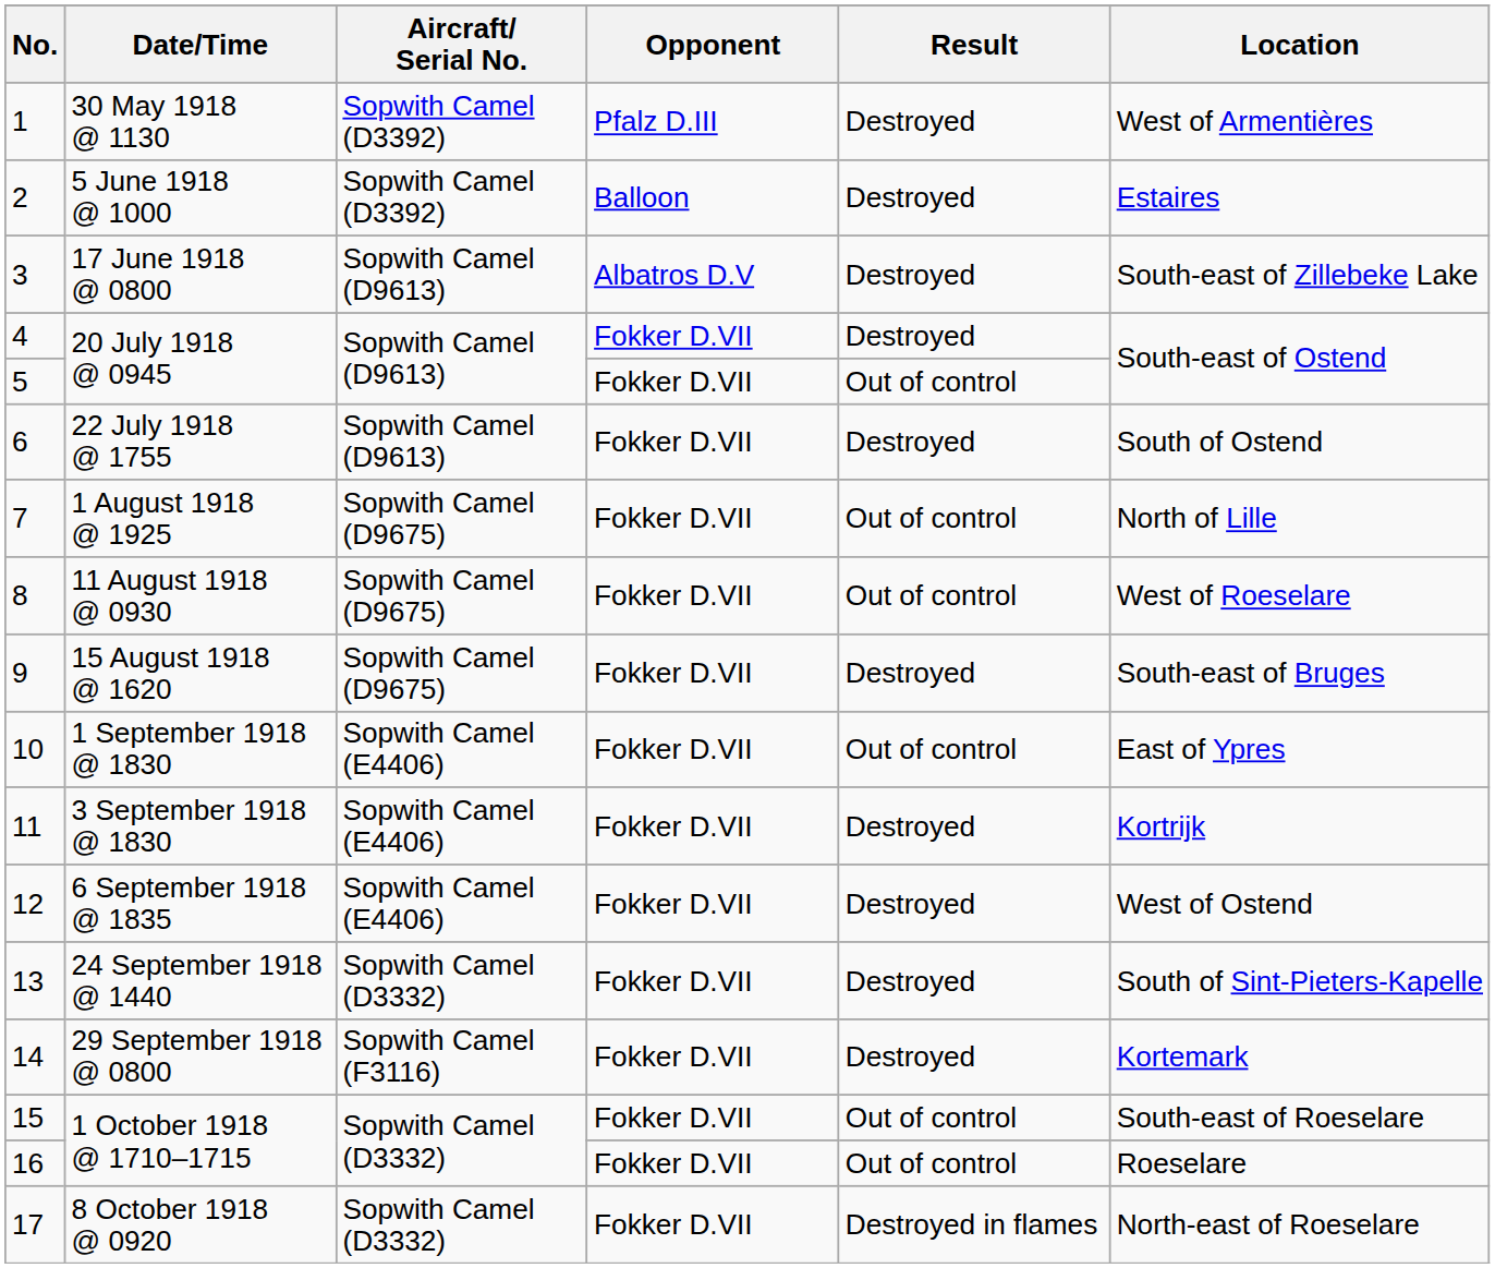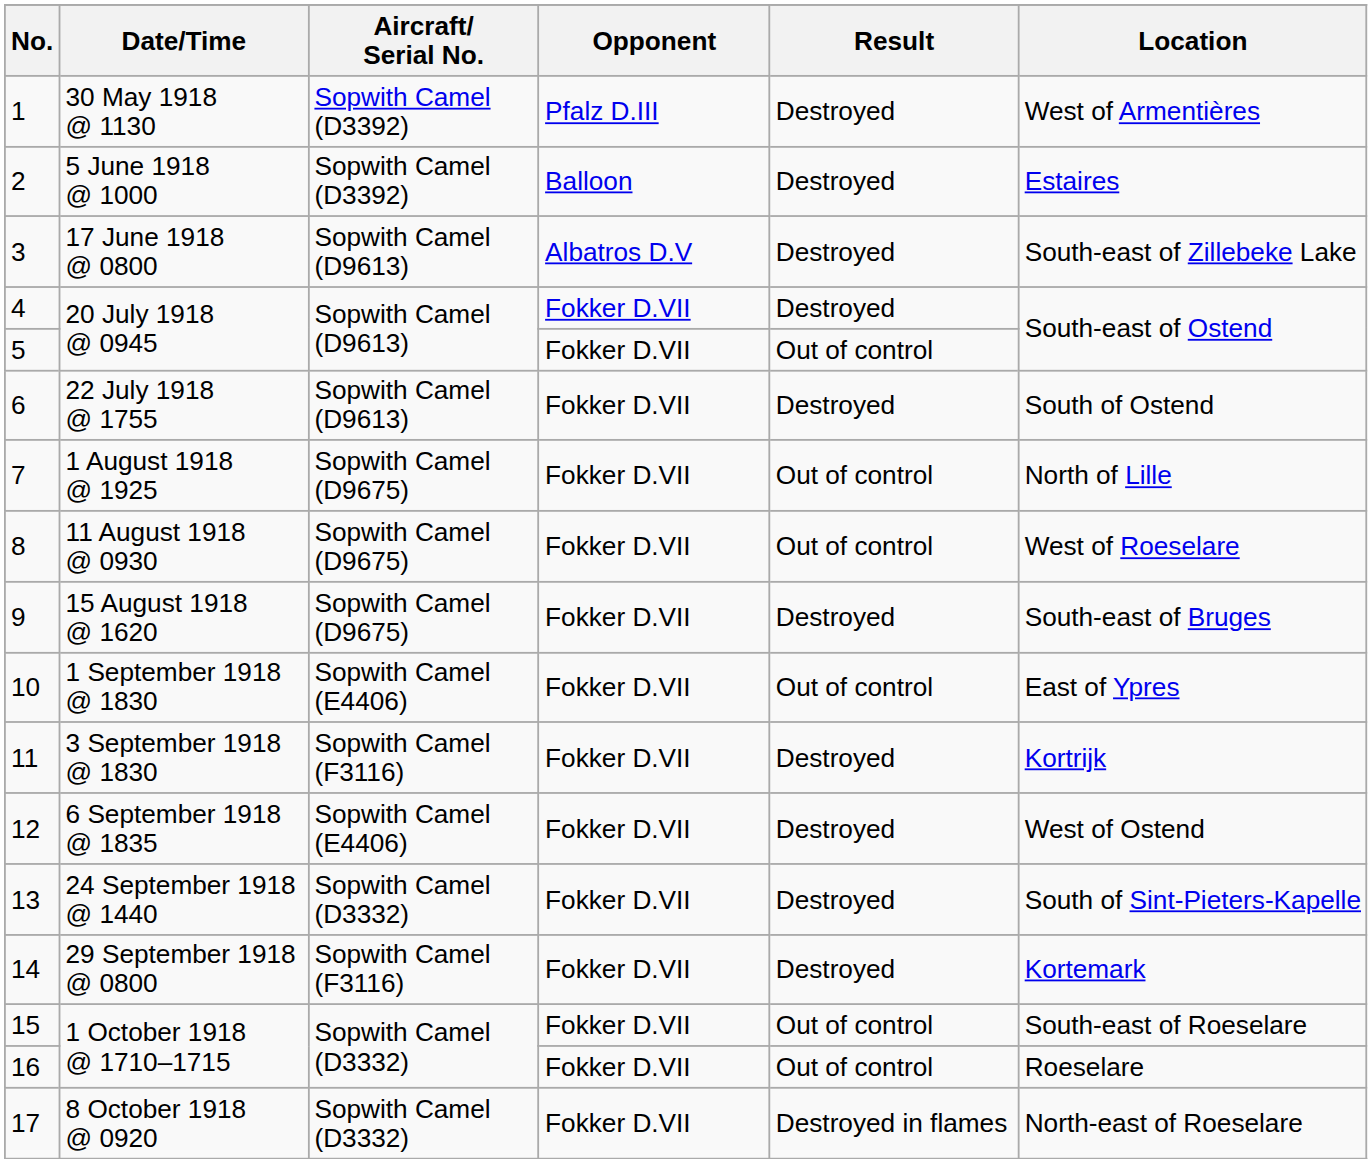 <table class="wikitable" style="font-size:90%;">
 <tr>
 </tr>
 <tr>
 <th>No.</th>
 <th width="130">Date/Time</th>
 <th width="120">Aircraft/<br>Serial No.</th>
 <th width="120">Opponent</th>
 <th width="130">Result</th>
 <th>Location</th>
 </tr>
 <tr>
 <td>1</td>
 <td>30 May 1918<br>@ 1130</td>
 <td><a href='#'>Sopwith Camel</a><br>(D3392)</td>
 <td><a href='#'>Pfalz D.III</a></td>
 <td>Destroyed</td>
 <td>West of <a href='#'>Armentières</a></td>
 </tr>
 <tr>
 <td>2</td>
 <td>5 June 1918<br>@ 1000</td>
 <td>Sopwith Camel<br>(D3392)</td>
 <td><a href='#'>Balloon</a></td>
 <td>Destroyed</td>
 <td><a href='#'>Estaires</a></td>
 </tr>
 <tr>
 <td>3</td>
 <td>17 June 1918<br>@ 0800</td>
 <td>Sopwith Camel<br>(D9613)</td>
 <td><a href='#'>Albatros D.V</a></td>
 <td>Destroyed</td>
 <td>South-east of <a href='#'>Zillebeke</a> Lake</td>
 </tr>
 <tr>
 <td>4</td>
 <td rowspan="2">20 July 1918<br>@ 0945</td>
 <td rowspan="2">Sopwith Camel<br>(D9613)</td>
 <td><a href='#'>Fokker D.VII</a></td>
 <td>Destroyed</td>
 <td rowspan="2">South-east of <a href='#'>Ostend</a></td>
 </tr>
 <tr>
 <td>5</td>
 <td>Fokker D.VII</td>
 <td>Out of control</td>
 </tr>
 <tr>
 <td>6</td>
 <td>22 July 1918<br>@ 1755</td>
 <td>Sopwith Camel<br>(D9613)</td>
 <td>Fokker D.VII</td>
 <td>Destroyed</td>
 <td>South of Ostend</td>
 </tr>
 <tr>
 <td>7</td>
 <td>1 August 1918<br>@ 1925</td>
 <td>Sopwith Camel<br>(D9675)</td>
 <td>Fokker D.VII</td>
 <td>Out of control</td>
 <td>North of <a href='#'>Lille</a></td>
 </tr>
 <tr>
 <td>8</td>
 <td>11 August 1918<br>@ 0930</td>
 <td>Sopwith Camel<br>(D9675)</td>
 <td>Fokker D.VII</td>
 <td>Out of control</td>
 <td>West of <a href='#'>Roeselare</a></td>
 </tr>
 <tr>
 <td>9</td>
 <td>15 August 1918<br>@ 1620</td>
 <td>Sopwith Camel<br>(D9675)</td>
 <td>Fokker D.VII</td>
 <td>Destroyed</td>
 <td>South-east of <a href='#'>Bruges</a></td>
 </tr>
 <tr>
 <td>10</td>
 <td>1 September 1918<br>@ 1830</td>
 <td>Sopwith Camel<br>(E4406)</td>
 <td>Fokker D.VII</td>
 <td>Out of control</td>
 <td>East of <a href='#'>Ypres</a></td>
 </tr>
 <tr>
 <td>11</td>
 <td>3 September 1918<br>@ 1830</td>
-<td>Sopwith Camel<br>(E4406)</td>
+<td>Sopwith Camel<br>(F3116)</td>
 <td>Fokker D.VII</td>
 <td>Destroyed</td>
 <td><a href='#'>Kortrijk</a></td>
 </tr>
 <tr>
 <td>12</td>
 <td>6 September 1918<br>@ 1835</td>
 <td>Sopwith Camel<br>(E4406)</td>
 <td>Fokker D.VII</td>
 <td>Destroyed</td>
 <td>West of Ostend</td>
 </tr>
 <tr>
 <td>13</td>
 <td>24 September 1918<br>@ 1440</td>
 <td>Sopwith Camel<br>(D3332)</td>
 <td>Fokker D.VII</td>
 <td>Destroyed</td>
 <td>South of <a href='#'>Sint-Pieters-Kapelle</a></td>
 </tr>
 <tr>
 <td>14</td>
 <td>29 September 1918<br>@ 0800</td>
 <td>Sopwith Camel<br>(F3116)</td>
 <td>Fokker D.VII</td>
 <td>Destroyed</td>
 <td><a href='#'>Kortemark</a></td>
 </tr>
 <tr>
 <td>15</td>
 <td rowspan="2">1 October 1918<br>@ 1710–1715</td>
 <td rowspan="2">Sopwith Camel<br>(D3332)</td>
 <td>Fokker D.VII</td>
 <td>Out of control</td>
 <td>South-east of  Roeselare</td>
 </tr>
 <tr>
 <td>16</td>
 <td>Fokker D.VII</td>
 <td>Out of control</td>
 <td>Roeselare</td>
 </tr>
 <tr>
 <td>17</td>
 <td>8 October 1918<br>@ 0920</td>
 <td>Sopwith Camel<br>(D3332)</td>
 <td>Fokker D.VII</td>
 <td>Destroyed in flames</td>
 <td> North-east of  Roeselare</td>
 </tr>
 <tr>
 </tr>
 </table>
